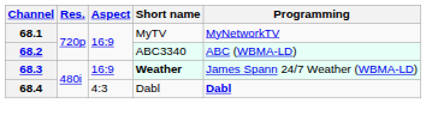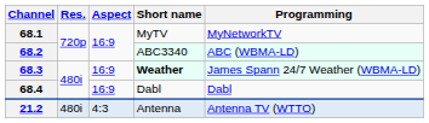 <table class="wikitable">
 <tr>
 <th scope = "col"><a href='#'>Channel</a></th>
 <th scope = "col"><a href='#'>Res.</a></th>
 <th scope = "col"><a href='#'>Aspect</a></th>
 <th scope = "col">Short name</th>
 <th scope = "col">Programming</th>
 </tr>
 <tr>
 <th scope = "row">68.1</th>
 <td rowspan="2"><a href='#'>720p</a></td>
 <td rowspan="2"><a href='#'>16:9</a></td>
 <td>MyTV</td>
 <td><a href='#'>MyNetworkTV</a></td>
 </tr>
 <tr>
 <th scope = "row"><a href='#'>68.2</a></th>
 <td style="background-color: #E6FFF7;">ABC3340</td>
 <td style="background-color: #E6FFF7;"><a href='#'>ABC</a> (<a href='#'>WBMA-LD</a>)</td>
 </tr>
 <tr>
 <th scope = "row"><a href='#'>68.3</a></th>
 <td rowspan=2><a href='#'>480i</a></td>
 <td><a href='#'>16:9</a></td>
 <td style="background-color: #E6FFF7;"><strong>Weather</strong></td>
 <td style="background-color: #E6FFF7;"><a href='#'>James Spann</a> 24/7 Weather (<a href='#'>WBMA-LD</a>)</td>
 </tr>
 <tr>
 <th scope = "row">68.4</th>
+<td><a href='#'>16:9</a></td>
+<td>Dabl</td>
+<td><a href='#'>Dabl</a></td>
+</tr>
+<tr style="background-color:#DFEBF6; border-top: 2px solid #003399;">
+<th scope = "row"><a href='#'>21.2</a></th>
+<td>480i</td>
 <td>4:3</td>
-<td>Dabl</td>
-<td><strong><a href='#'>Dabl</a></strong></td>
+<td>Antenna</td>
+<td><a href='#'>Antenna TV</a> (<a href='#'>WTTO</a>)</td>
 </tr>
 </table>
